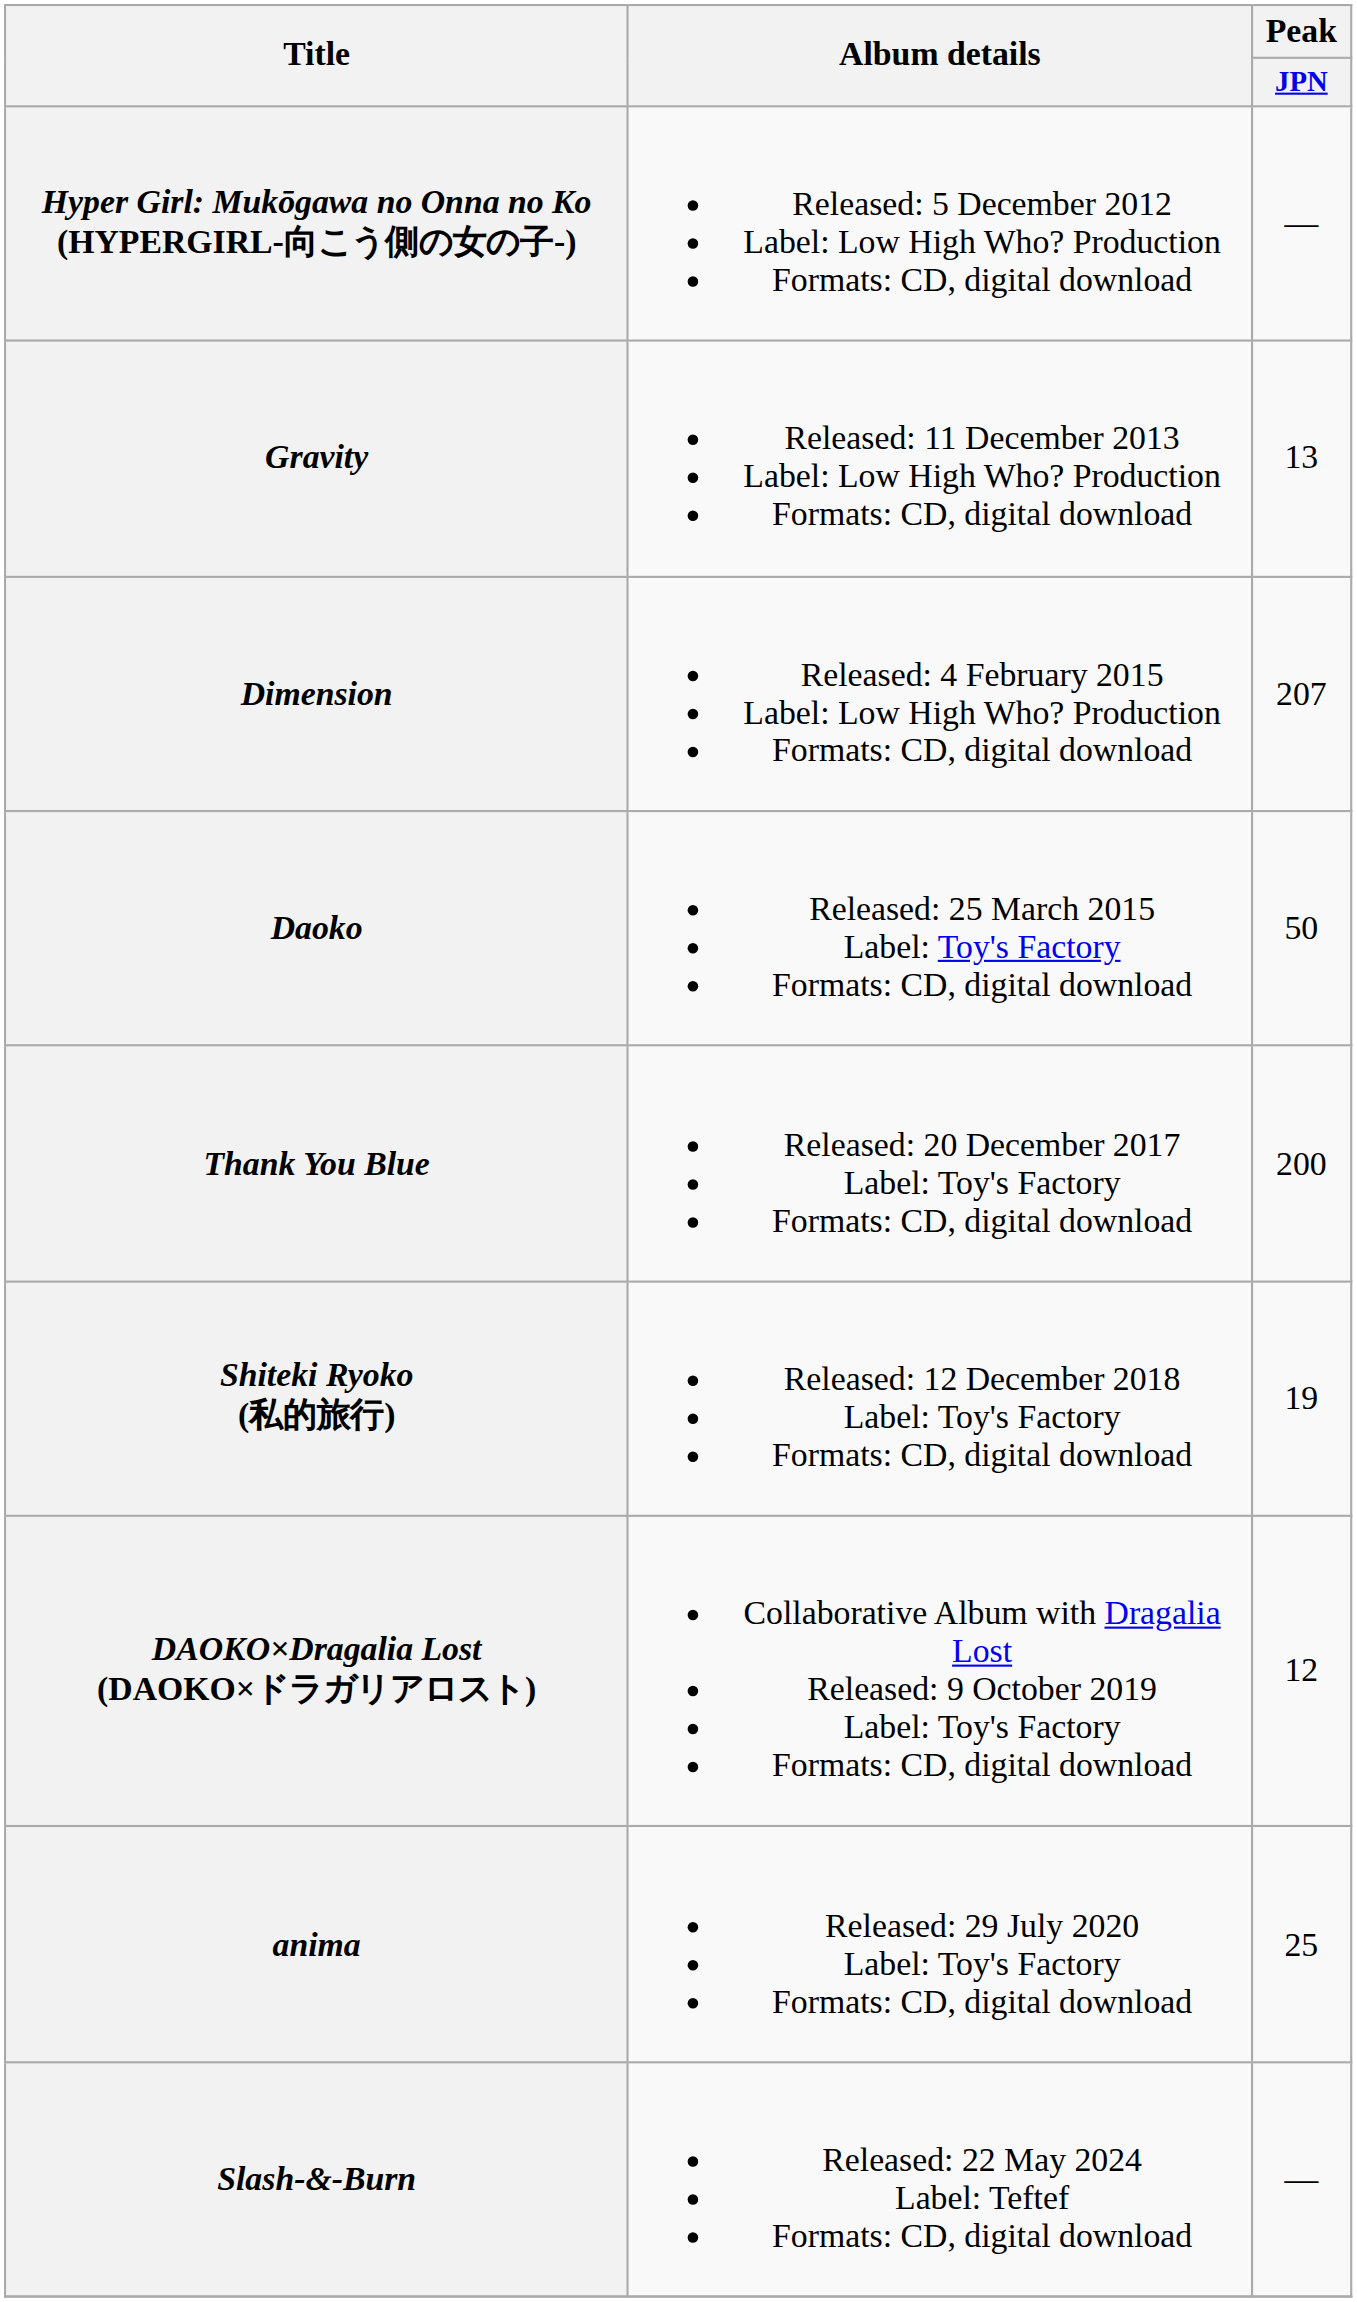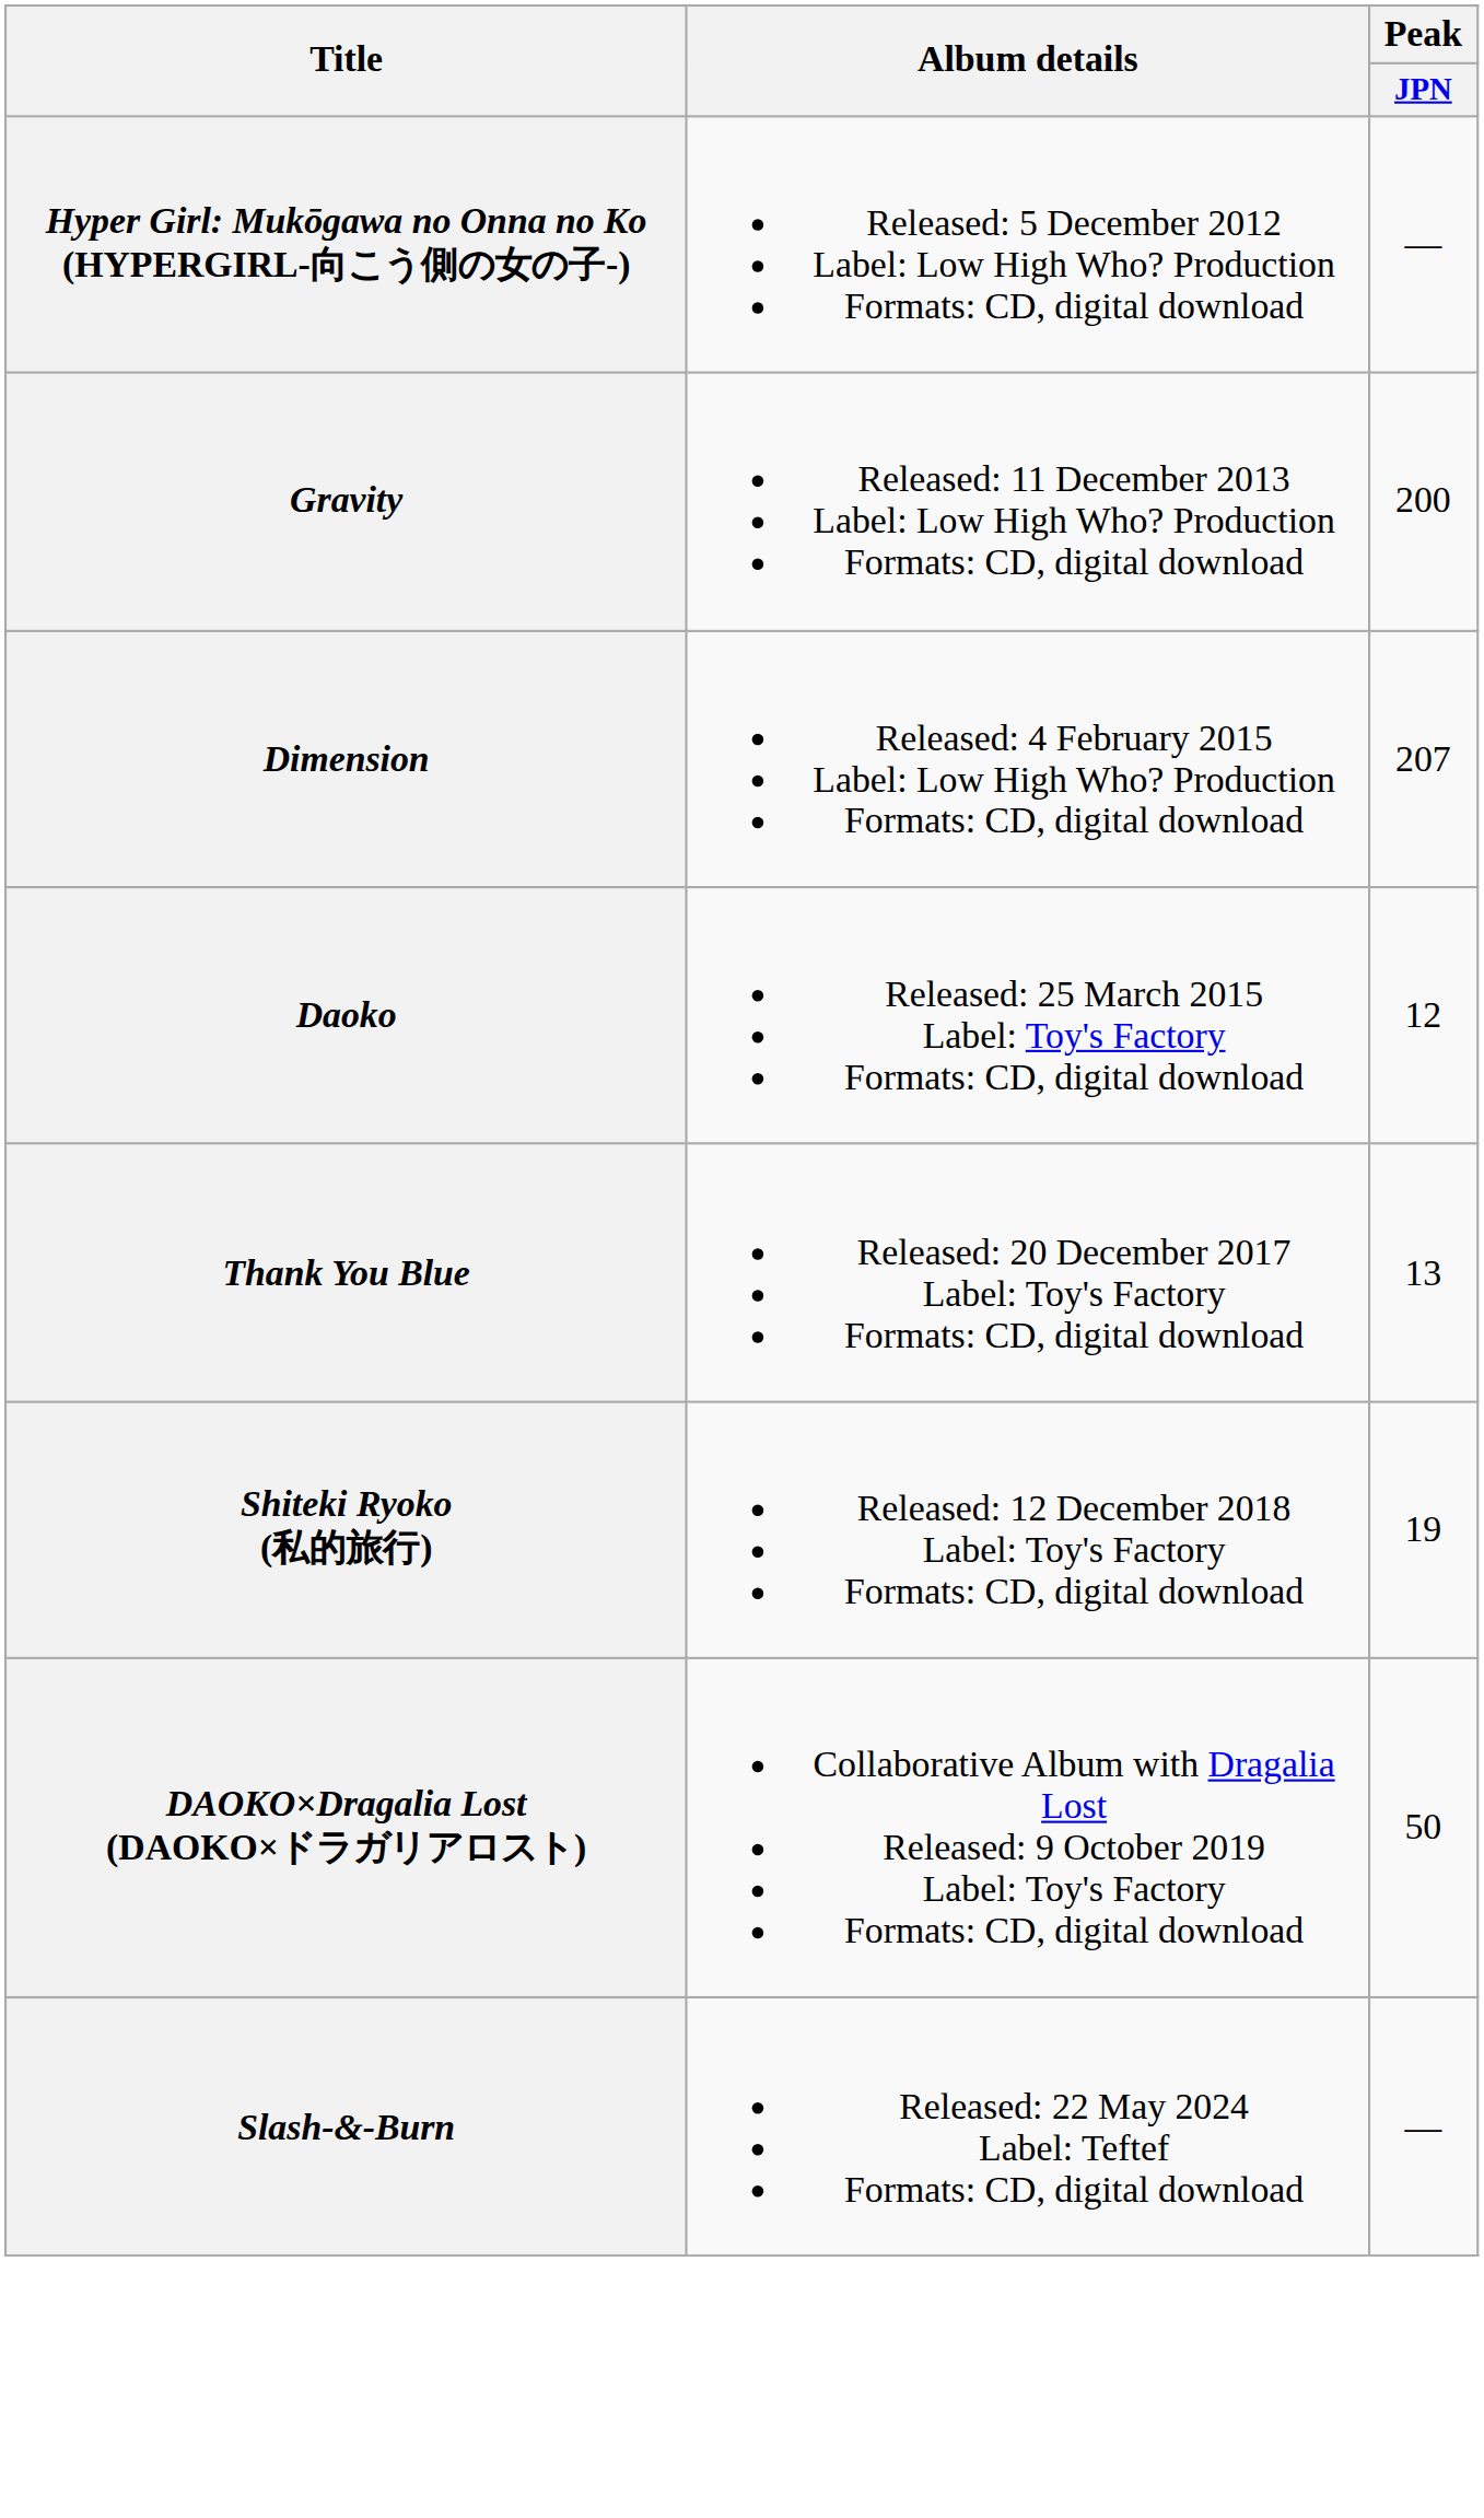 <table class="wikitable plainrowheaders" style="text-align:center;">
 <tr>
 <th scope="col" rowspan="2" style="width:18em;">Title</th>
 <th scope="col" rowspan="2" style="width:18em;">Album details</th>
 <th scope="col">Peak</th>
 </tr>
 <tr>
 <th scope="col" style="width:3em;font-size:85%;"><a href='#'>JPN</a><br></th>
 </tr>
 <tr>
 <th scope="row"><em>Hyper Girl: Mukōgawa no Onna no Ko</em><br>(HYPERGIRL-向こう側の女の子-)</th>
 <td><br><ul><li>Released: 5 December 2012</li><li>Label: Low High Who? Production</li><li>Formats: CD, digital download</li></ul></td>
 <td>—</td>
 </tr>
 <tr>
 <th scope="row"><em>Gravity</em></th>
 <td><br><ul><li>Released: 11 December 2013</li><li>Label: Low High Who? Production</li><li>Formats: CD, digital download</li></ul></td>
-<td>13</td>
+<td>200</td>
 </tr>
 <tr>
 <th scope="row"><em>Dimension</em></th>
 <td><br><ul><li>Released: 4 February 2015</li><li>Label: Low High Who? Production</li><li>Formats: CD, digital download</li></ul></td>
 <td>207</td>
 </tr>
 <tr>
 <th scope="row"><em>Daoko</em></th>
 <td><br><ul><li>Released: 25 March 2015</li><li>Label: <a href='#'>Toy's Factory</a></li><li>Formats: CD, digital download</li></ul></td>
-<td>50</td>
+<td>12</td>
 </tr>
 <tr>
 <th scope="row"><em>Thank You Blue</em></th>
 <td><br><ul><li>Released: 20 December 2017</li><li>Label: Toy's Factory</li><li>Formats: CD, digital download</li></ul></td>
-<td>200</td>
+<td>13</td>
 </tr>
 <tr>
 <th scope="row"><em>Shiteki Ryoko</em><br>(私的旅行)</th>
 <td><br><ul><li>Released: 12 December 2018</li><li>Label: Toy's Factory</li><li>Formats: CD, digital download</li></ul></td>
 <td>19</td>
 </tr>
 <tr>
 <th scope="row"><em>DAOKO×Dragalia Lost</em><br>(DAOKO×ドラガリアロスト)</th>
 <td><br><ul><li>Collaborative Album with <a href='#'>Dragalia Lost</a></li><li>Released: 9 October 2019</li><li>Label: Toy's Factory</li><li>Formats: CD, digital download</li></ul></td>
-<td>12</td>
-</tr>
-<tr>
-<th scope="row"><em>anima</em></th>
-<td><br><ul><li>Released: 29 July 2020</li><li>Label: Toy's Factory</li><li>Formats: CD, digital download</li></ul></td>
-<td>25</td>
+<td>50</td>
 </tr>
 <tr>
 <th scope="row"><em>Slash-&-Burn</em></th>
 <td><br><ul><li>Released: 22 May 2024</li><li>Label: Teftef</li><li>Formats: CD, digital download</li></ul></td>
 <td>—</td>
 </tr>
 <tr>
 </tr>
 </table>
